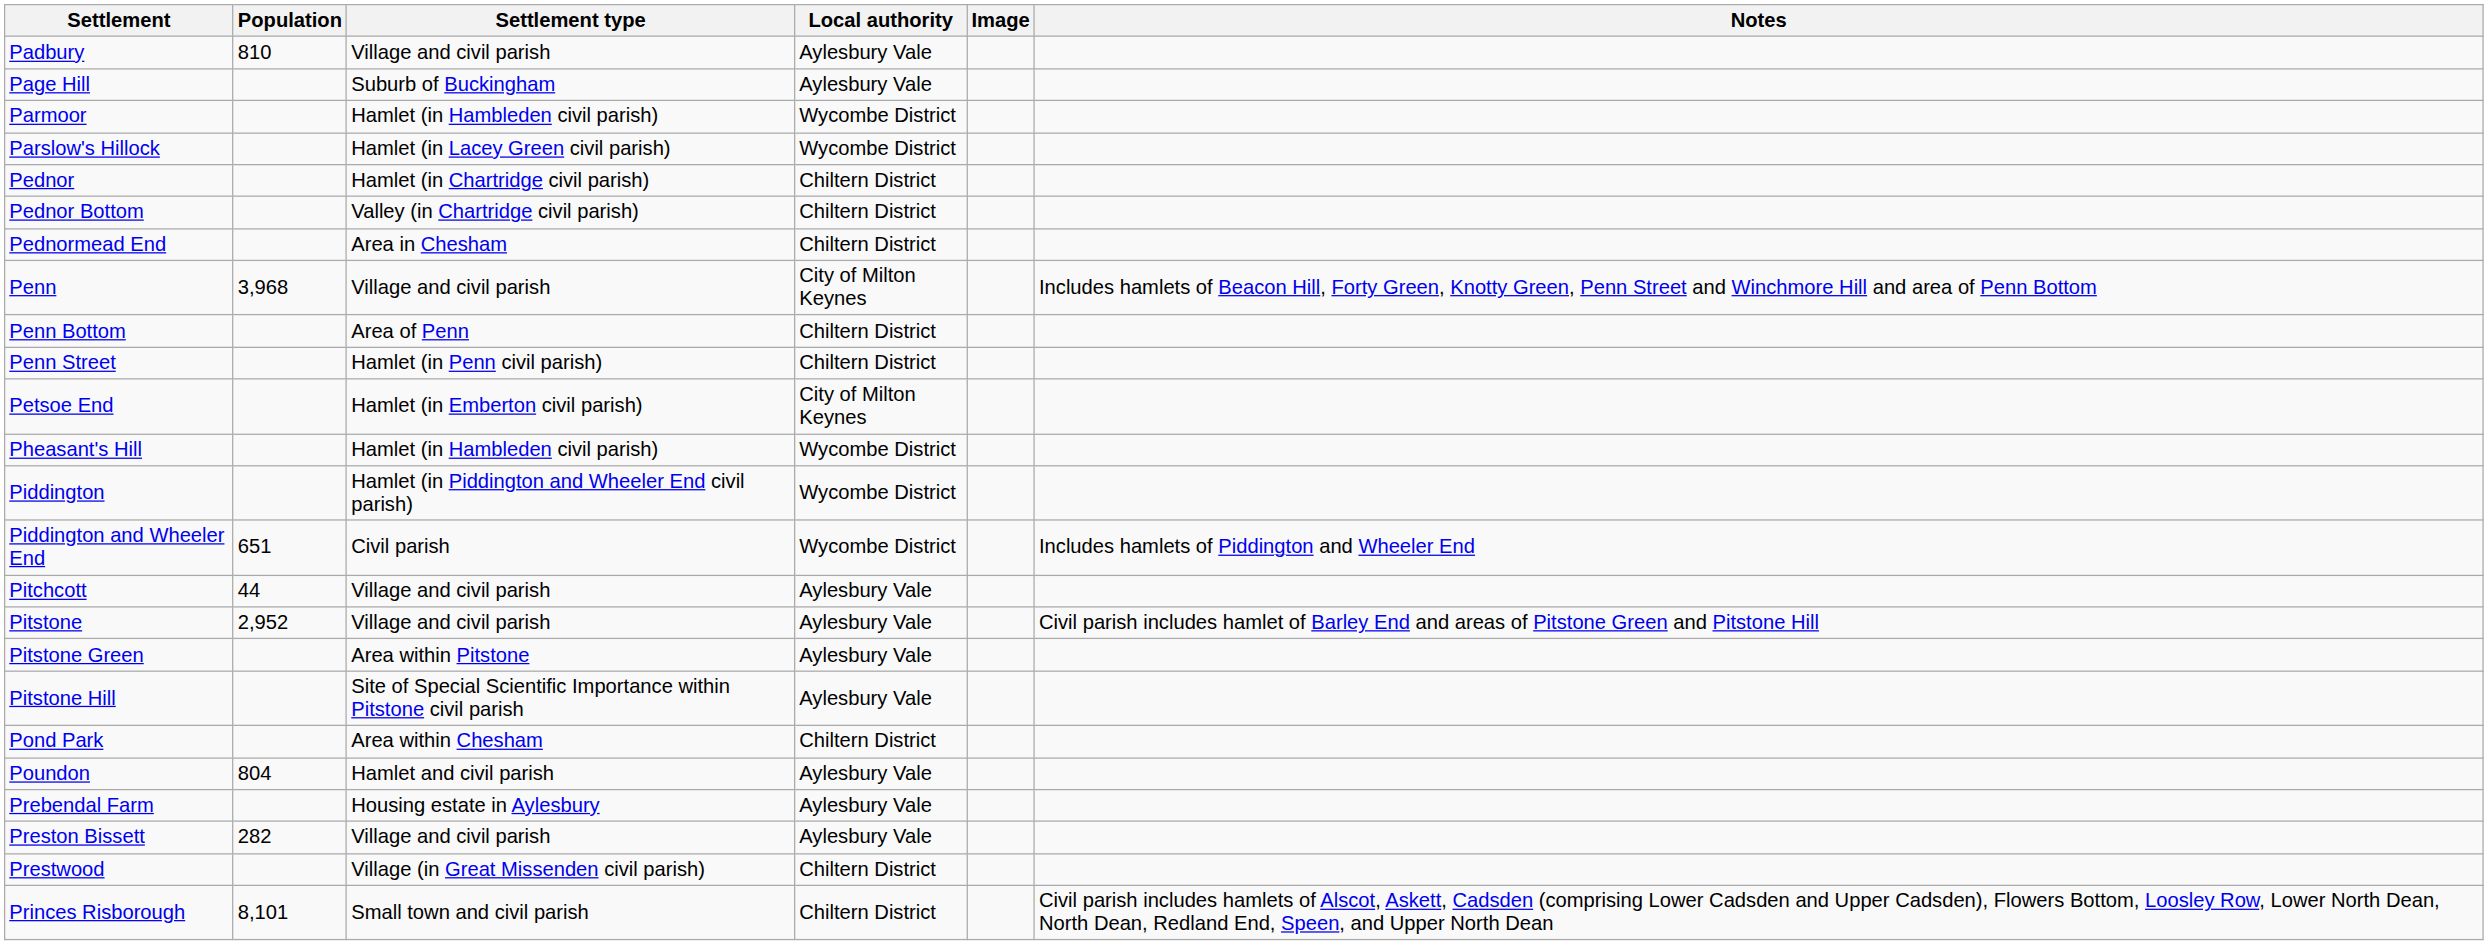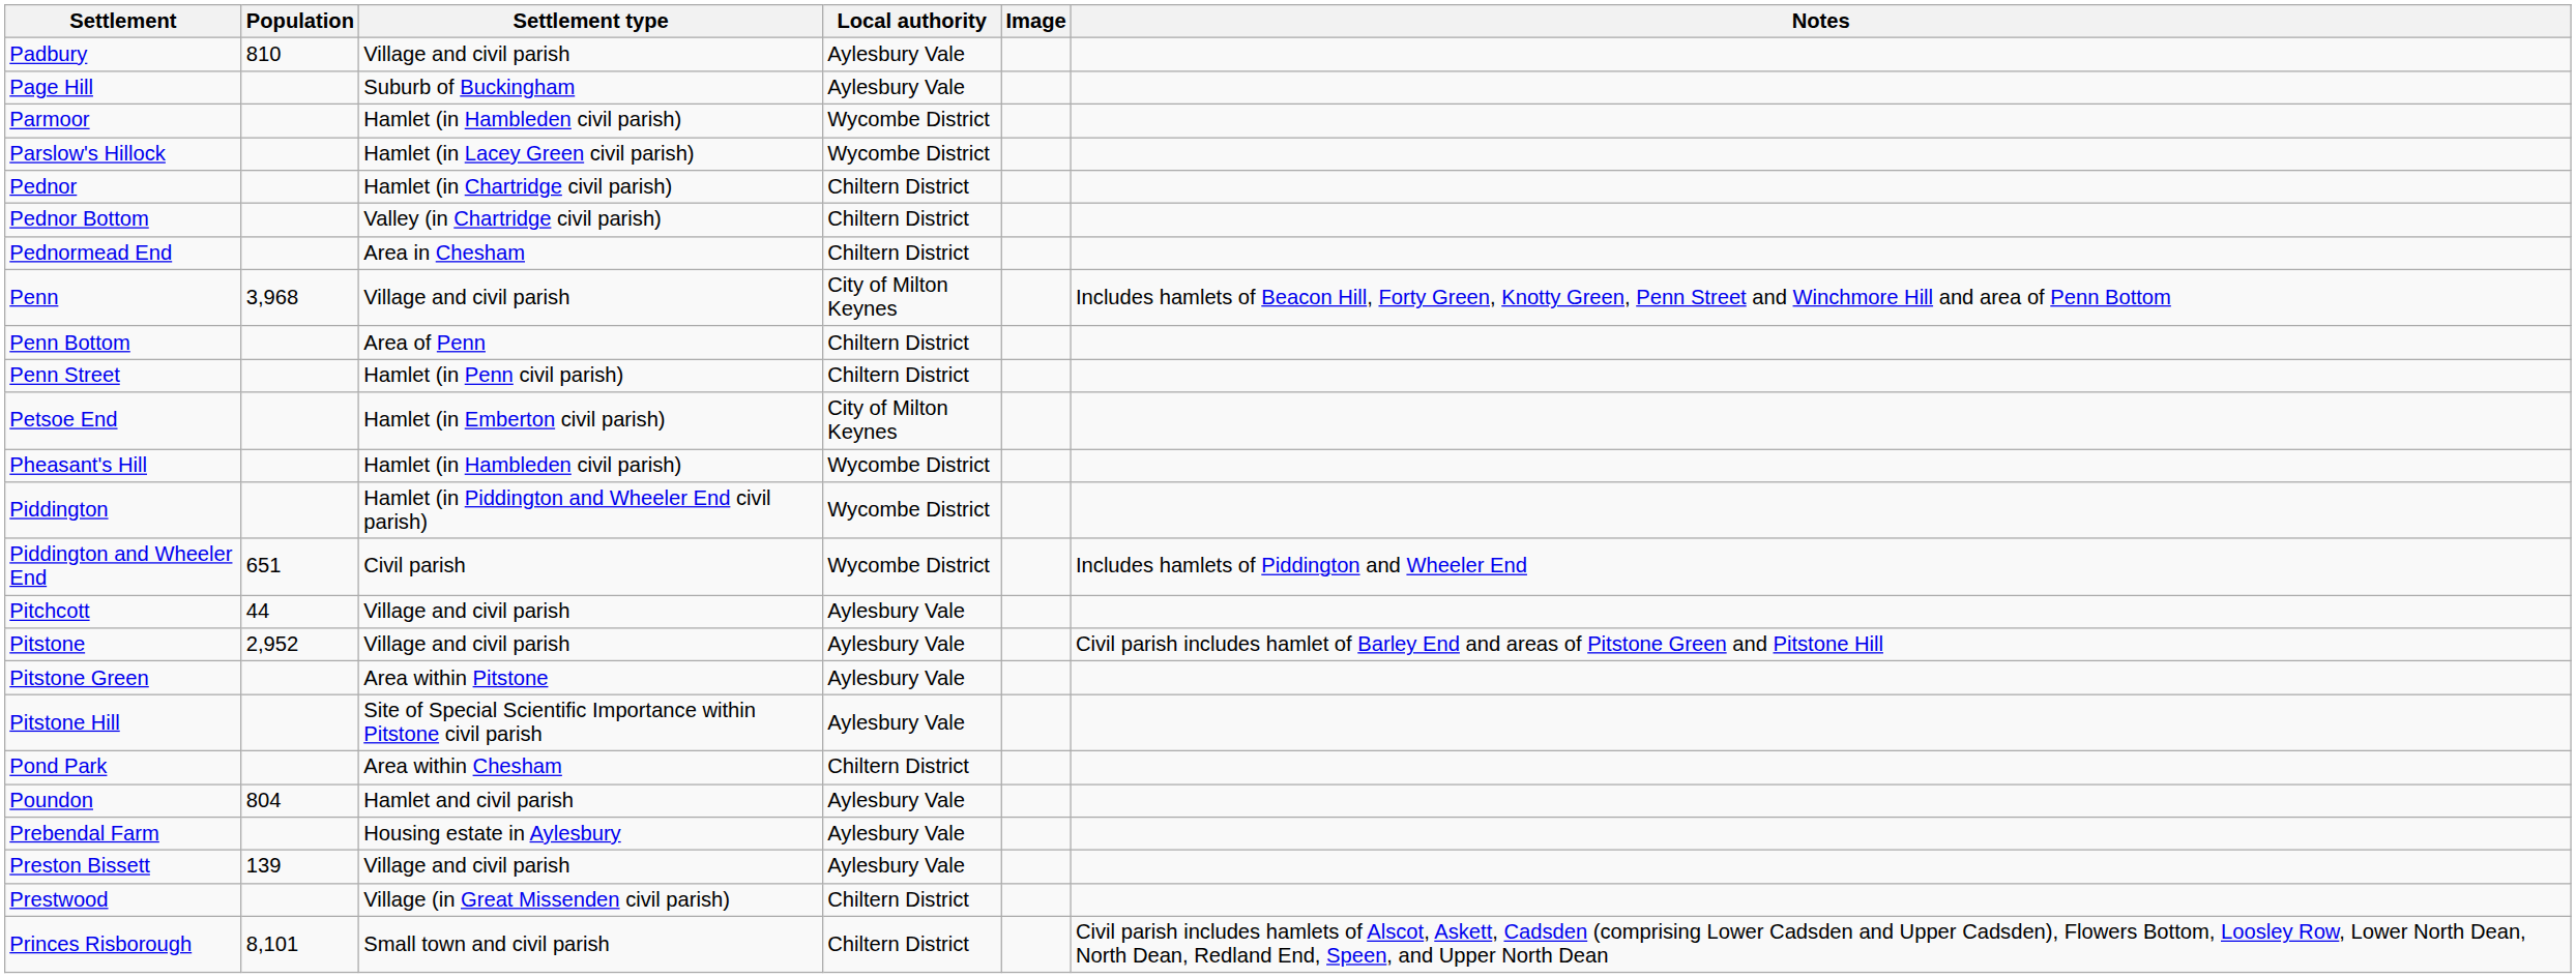 <table class="wikitable sortable">
 <tr>
 <th style="font-weight: bold;">Settlement</th>
 <th style="font-weight: bold;">Population</th>
 <th style="font-weight: bold;">Settlement type</th>
 <th style="font-weight: bold;">Local authority</th>
 <th style="font-weight: bold;">Image</th>
 <th style="font-weight: bold;">Notes</th>
 </tr>
 <tr>
 <td><a href='#'>Padbury</a></td>
 <td>810</td>
 <td>Village and civil parish</td>
 <td>Aylesbury Vale</td>
 <td></td>
 <td></td>
 </tr>
 <tr>
 <td><a href='#'>Page Hill</a></td>
 <td></td>
 <td>Suburb of <a href='#'>Buckingham</a></td>
 <td>Aylesbury Vale</td>
 <td></td>
 <td></td>
 </tr>
 <tr>
 <td><a href='#'>Parmoor</a></td>
 <td></td>
 <td>Hamlet (in <a href='#'>Hambleden</a> civil parish)</td>
 <td>Wycombe District</td>
 <td></td>
 <td></td>
 </tr>
 <tr>
 <td><a href='#'>Parslow's Hillock</a></td>
 <td></td>
 <td>Hamlet (in <a href='#'>Lacey Green</a> civil parish)</td>
 <td>Wycombe District</td>
 <td></td>
 <td></td>
 </tr>
 <tr>
 <td><a href='#'>Pednor</a></td>
 <td></td>
 <td>Hamlet (in <a href='#'>Chartridge</a> civil parish)</td>
 <td>Chiltern District</td>
 <td></td>
 <td></td>
 </tr>
 <tr>
 <td><a href='#'>Pednor Bottom</a></td>
 <td></td>
 <td>Valley (in <a href='#'>Chartridge</a> civil parish)</td>
 <td>Chiltern District</td>
 <td></td>
 <td></td>
 </tr>
 <tr>
 <td><a href='#'>Pednormead End</a></td>
 <td></td>
 <td>Area in <a href='#'>Chesham</a></td>
 <td>Chiltern District</td>
 <td></td>
 <td></td>
 </tr>
 <tr>
 <td><a href='#'>Penn</a></td>
 <td>3,968</td>
 <td>Village and civil parish</td>
 <td>City of Milton Keynes</td>
 <td></td>
 <td>Includes hamlets of <a href='#'>Beacon Hill</a>, <a href='#'>Forty Green</a>, <a href='#'>Knotty Green</a>, <a href='#'>Penn Street</a> and <a href='#'>Winchmore Hill</a> and area of <a href='#'>Penn Bottom</a></td>
 </tr>
 <tr>
 <td><a href='#'>Penn Bottom</a></td>
 <td></td>
 <td>Area of <a href='#'>Penn</a></td>
 <td>Chiltern District</td>
 <td></td>
 <td></td>
 </tr>
 <tr>
 <td><a href='#'>Penn Street</a></td>
 <td></td>
 <td>Hamlet (in <a href='#'>Penn</a> civil parish)</td>
 <td>Chiltern District</td>
 <td></td>
 <td></td>
 </tr>
 <tr>
 <td><a href='#'>Petsoe End</a></td>
 <td></td>
 <td>Hamlet (in <a href='#'>Emberton</a> civil parish)</td>
 <td>City of Milton Keynes</td>
 <td></td>
 <td></td>
 </tr>
 <tr>
 <td><a href='#'>Pheasant's Hill</a></td>
 <td></td>
 <td>Hamlet (in <a href='#'>Hambleden</a> civil parish)</td>
 <td>Wycombe District</td>
 <td></td>
 <td></td>
 </tr>
 <tr>
 <td><a href='#'>Piddington</a></td>
 <td></td>
 <td>Hamlet (in <a href='#'>Piddington and Wheeler End</a> civil parish)</td>
 <td>Wycombe District</td>
 <td></td>
 <td></td>
 </tr>
 <tr>
 <td><a href='#'>Piddington and Wheeler End</a></td>
 <td>651</td>
 <td>Civil parish</td>
 <td>Wycombe District</td>
 <td></td>
 <td>Includes hamlets of <a href='#'>Piddington</a> and <a href='#'>Wheeler End</a></td>
 </tr>
 <tr>
 <td><a href='#'>Pitchcott</a></td>
 <td>44</td>
 <td>Village and civil parish</td>
 <td>Aylesbury Vale</td>
 <td></td>
 <td></td>
 </tr>
 <tr>
 <td><a href='#'>Pitstone</a></td>
 <td>2,952</td>
 <td>Village and civil parish</td>
 <td>Aylesbury Vale</td>
 <td></td>
 <td>Civil parish includes hamlet of <a href='#'>Barley End</a> and areas of <a href='#'>Pitstone Green</a> and <a href='#'>Pitstone Hill</a></td>
 </tr>
 <tr>
 <td><a href='#'>Pitstone Green</a></td>
 <td></td>
 <td>Area within <a href='#'>Pitstone</a></td>
 <td>Aylesbury Vale</td>
 <td></td>
 <td></td>
 </tr>
 <tr>
 <td><a href='#'>Pitstone Hill</a></td>
 <td></td>
 <td>Site of Special Scientific Importance within <a href='#'>Pitstone</a> civil parish</td>
 <td>Aylesbury Vale</td>
 <td></td>
 <td></td>
 </tr>
 <tr>
 <td><a href='#'>Pond Park</a></td>
 <td></td>
 <td>Area within <a href='#'>Chesham</a></td>
 <td>Chiltern District</td>
 <td></td>
 <td></td>
 </tr>
 <tr>
 <td><a href='#'>Poundon</a></td>
 <td>804</td>
 <td>Hamlet and civil parish</td>
 <td>Aylesbury Vale</td>
 <td></td>
 <td></td>
 </tr>
 <tr>
 <td><a href='#'>Prebendal Farm</a></td>
 <td></td>
 <td>Housing estate in <a href='#'>Aylesbury</a></td>
 <td>Aylesbury Vale</td>
 <td></td>
 <td></td>
 </tr>
 <tr>
 <td><a href='#'>Preston Bissett</a></td>
-<td>282</td>
+<td>139</td>
 <td>Village and civil parish</td>
 <td>Aylesbury Vale</td>
 <td></td>
 <td></td>
 </tr>
 <tr>
 <td><a href='#'>Prestwood</a></td>
 <td></td>
 <td>Village (in <a href='#'>Great Missenden</a> civil parish)</td>
 <td>Chiltern District</td>
 <td></td>
 <td></td>
 </tr>
 <tr>
 <td><a href='#'>Princes Risborough</a></td>
 <td>8,101</td>
 <td>Small town and civil parish</td>
 <td>Chiltern District</td>
 <td></td>
 <td>Civil parish includes hamlets of <a href='#'>Alscot</a>, <a href='#'>Askett</a>, <a href='#'>Cadsden</a> (comprising Lower Cadsden and Upper Cadsden), Flowers Bottom, <a href='#'>Loosley Row</a>, Lower North Dean, North Dean, Redland End, <a href='#'>Speen</a>, and Upper North Dean</td>
 </tr>
 </table>
